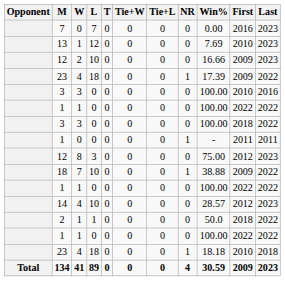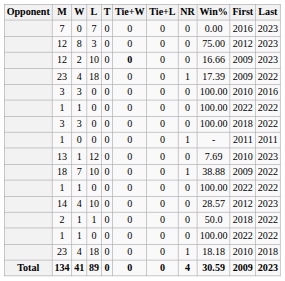 <table class="wikitable plainrowheaders sortable" style="text-align:center">
 <tr>
 <th scope="col">Opponent</th>
 <th scope="col">M</th>
 <th scope="col">W</th>
 <th scope="col">L</th>
 <th scope="col">T</th>
 <th scope="col">Tie+W</th>
 <th scope="col">Tie+L</th>
 <th scope="col">NR</th>
 <th scope="col">Win%</th>
 <th scope="col">First</th>
 <th scope="col">Last</th>
 </tr>
 <tr>
 <th scope="row"></th>
 <td>7</td>
 <td>0</td>
 <td>7</td>
 <td>0</td>
 <td>0</td>
 <td>0</td>
 <td>0</td>
 <td>0.00</td>
 <td>2016</td>
 <td>2023</td>
 </tr>
 <tr>
 <th scope="row"></th>
-<td>13</td>
-<td>1</td>
 <td>12</td>
+<td>8</td>
+<td>3</td>
 <td>0</td>
 <td>0</td>
 <td>0</td>
 <td>0</td>
-<td>7.69</td>
-<td>2010</td>
+<td>75.00</td>
+<td>2012</td>
 <td>2023</td>
 </tr>
 <tr>
 <th scope="row"></th>
 <td>12</td>
 <td>2</td>
 <td>10</td>
 <td>0</td>
-<td>0</td>
+<td><strong>0</strong></td>
 <td>0</td>
 <td>0</td>
 <td>16.66</td>
 <td>2009</td>
 <td>2023</td>
 </tr>
 <tr>
 <th scope="row"></th>
 <td>23</td>
 <td>4</td>
 <td>18</td>
 <td>0</td>
 <td>0</td>
 <td>0</td>
 <td>1</td>
 <td>17.39</td>
 <td>2009</td>
 <td>2022</td>
 </tr>
 <tr>
 <th scope="row"></th>
 <td>3</td>
 <td>3</td>
 <td>0</td>
 <td>0</td>
 <td>0</td>
 <td>0</td>
 <td>0</td>
 <td>100.00</td>
 <td>2010</td>
 <td>2016</td>
 </tr>
 <tr>
 <th scope="row"></th>
 <td>1</td>
 <td>1</td>
 <td>0</td>
 <td>0</td>
 <td>0</td>
 <td>0</td>
 <td>0</td>
 <td>100.00</td>
 <td>2022</td>
 <td>2022</td>
 </tr>
 <tr>
 <th scope="row"></th>
 <td>3</td>
 <td>3</td>
 <td>0</td>
 <td>0</td>
 <td>0</td>
 <td>0</td>
 <td>0</td>
 <td>100.00</td>
 <td>2018</td>
 <td>2022</td>
 </tr>
 <tr>
 <th scope="row"></th>
 <td>1</td>
 <td>0</td>
 <td>0</td>
 <td>0</td>
 <td>0</td>
 <td>0</td>
 <td>1</td>
 <td>-</td>
 <td>2011</td>
 <td>2011</td>
 </tr>
 <tr>
 <th scope="row"></th>
+<td>13</td>
+<td>1</td>
 <td>12</td>
-<td>8</td>
-<td>3</td>
 <td>0</td>
 <td>0</td>
 <td>0</td>
 <td>0</td>
-<td>75.00</td>
-<td>2012</td>
+<td>7.69</td>
+<td>2010</td>
 <td>2023</td>
 </tr>
 <tr>
 <th scope="row"></th>
 <td>18</td>
 <td>7</td>
 <td>10</td>
 <td>0</td>
 <td>0</td>
 <td>0</td>
 <td>1</td>
 <td>38.88</td>
 <td>2009</td>
 <td>2022</td>
 </tr>
 <tr>
 <th scope="row"></th>
 <td>1</td>
 <td>1</td>
 <td>0</td>
 <td>0</td>
 <td>0</td>
 <td>0</td>
 <td>0</td>
 <td>100.00</td>
 <td>2022</td>
 <td>2022</td>
 </tr>
 <tr>
 <th scope="row"></th>
 <td>14</td>
 <td>4</td>
 <td>10</td>
 <td>0</td>
 <td>0</td>
 <td>0</td>
 <td>0</td>
 <td>28.57</td>
 <td>2012</td>
 <td>2023</td>
 </tr>
 <tr>
 <th scope="row"></th>
 <td>2</td>
 <td>1</td>
 <td>1</td>
 <td>0</td>
 <td>0</td>
 <td>0</td>
 <td>0</td>
 <td>50.0</td>
 <td>2018</td>
 <td>2022</td>
 </tr>
 <tr>
 <th scope="row"></th>
 <td>1</td>
 <td>1</td>
 <td>0</td>
 <td>0</td>
 <td>0</td>
 <td>0</td>
 <td>0</td>
 <td>100.00</td>
 <td>2022</td>
 <td>2022</td>
 </tr>
 <tr>
 <th scope="row"></th>
 <td>23</td>
 <td>4</td>
 <td>18</td>
 <td>0</td>
 <td>0</td>
 <td>0</td>
 <td>1</td>
 <td>18.18</td>
 <td>2010</td>
 <td>2018</td>
 </tr>
 <tr class="sortbottom">
 <th scope="row" style="text-align:center"><strong>Total</strong></th>
 <td><strong>134</strong></td>
 <td><strong>41</strong></td>
 <td><strong>89</strong></td>
 <td><strong>0</strong></td>
 <td><strong>0</strong></td>
 <td><strong>0</strong></td>
 <td><strong>4</strong></td>
 <td><strong>30.59</strong></td>
 <td><strong>2009</strong></td>
 <td><strong>2023</strong></td>
 </tr>
 </table>
